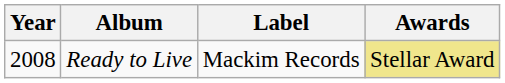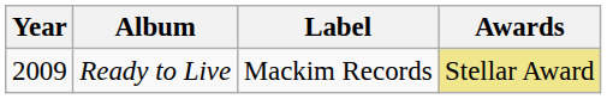 <table class="wikitable">
 <tr>
 <th>Year</th>
 <th>Album</th>
 <th>Label</th>
 <th>Awards</th>
 </tr>
 <tr>
-<td>2008</td>
+<td>2009</td>
 <td><em>Ready to Live</em></td>
 <td>Mackim Records</td>
 <td style="background: khaki;">Stellar Award</td>
 </tr>
 </table>
